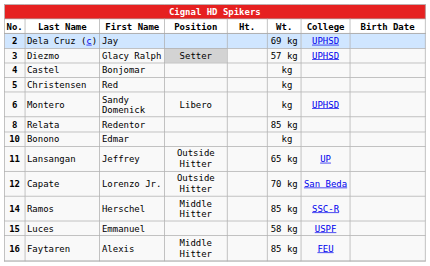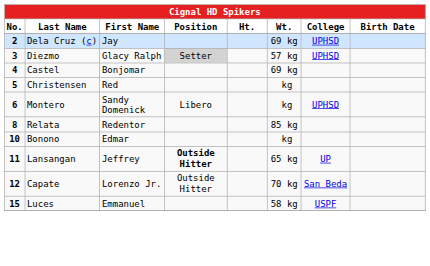 <table class="wikitable"  style="text-align:center;" width: 100%;">
 <tr>
 <th colspan="8" style= "background: #E62020; color: White; text-align: center"><strong>Cignal HD Spikers</strong></th>
 </tr>
 <tr>
 <th width=3px style="background: White; color: Black; text-align: center"><strong>No.</strong></th>
 <th width=130px style="background: White; color: Black">Last Name</th>
 <th width=130px style="background: White; color: Black">First Name</th>
 <th width=120px style="background: White; color: Black">Position</th>
 <th width=100px style="background: White; color: Black">Ht.</th>
 <th width=50px style="background: White; color: Black">Wt.</th>
 <th width=80px style="background: White; color: Black">College</th>
 <th width=210px style="background: White; color: Black">Birth Date</th>
 </tr>
 <tr>
 </tr>
 <tr bgcolor=#D0E6FF>
 <td><strong>2</strong></td>
 <td style="text-align: left">Dela Cruz (<a href='#'>c</a>)</td>
 <td style="text-align: left">Jay</td>
 <td></td>
 <td></td>
 <td>69 kg</td>
 <td><a href='#'>UPHSD</a></td>
 <td></td>
 </tr>
 <tr>
 <td><strong>3</strong></td>
 <td style="text-align: left">Diezmo</td>
 <td style="text-align: left">Glacy Ralph</td>
 <td style="background: lightgrey;">Setter</td>
 <td></td>
 <td>57 kg</td>
 <td><a href='#'>UPHSD</a></td>
 <td></td>
 </tr>
 <tr>
 <td><strong>4</strong></td>
 <td style="text-align: left">Castel</td>
 <td style="text-align: left">Bonjomar</td>
 <td></td>
 <td></td>
-<td> kg</td>
+<td>69 kg</td>
 <td></td>
 <td></td>
 </tr>
 <tr>
 <td><strong>5</strong></td>
 <td style="text-align: left">Christensen</td>
 <td style="text-align: left">Red</td>
 <td></td>
 <td></td>
 <td> kg</td>
 <td></td>
 <td></td>
 </tr>
 <tr>
 <td><strong>6</strong></td>
 <td style="text-align: left">Montero</td>
 <td style="text-align: left">Sandy Domenick</td>
 <td>Libero</td>
 <td></td>
 <td> kg</td>
 <td><a href='#'>UPHSD</a></td>
 <td></td>
 </tr>
 <tr>
 <td><strong>8</strong></td>
 <td style="text-align: left">Relata</td>
 <td style="text-align: left">Redentor</td>
 <td></td>
 <td></td>
 <td>85 kg</td>
 <td></td>
 <td></td>
 </tr>
 <tr>
 <td><strong>10</strong></td>
 <td style="text-align: left">Bonono</td>
 <td style="text-align: left">Edmar</td>
 <td></td>
 <td></td>
 <td> kg</td>
 <td></td>
 <td></td>
 </tr>
 <tr>
 <td><strong>11</strong></td>
 <td style="text-align: left">Lansangan</td>
 <td style="text-align: left">Jeffrey</td>
-<td>Outside Hitter</td>
+<td><strong>Outside Hitter</strong></td>
 <td></td>
 <td>65 kg</td>
 <td><a href='#'>UP</a></td>
 <td></td>
 </tr>
 <tr>
 <td><strong>12</strong></td>
 <td style="text-align: left">Capate</td>
 <td style="text-align: left">Lorenzo Jr.</td>
 <td>Outside Hitter</td>
 <td></td>
 <td>70 kg</td>
 <td><a href='#'>San Beda</a></td>
 <td></td>
 </tr>
 <tr>
-<td><strong>14</strong></td>
-<td style="text-align: left">Ramos</td>
-<td style="text-align: left">Herschel</td>
-<td>Middle Hitter</td>
-<td></td>
-<td>85 kg</td>
-<td><a href='#'>SSC-R</a></td>
-<td></td>
-</tr>
-<tr>
 <td><strong>15</strong></td>
 <td style="text-align: left">Luces</td>
 <td style="text-align: left">Emmanuel</td>
 <td></td>
 <td></td>
 <td>58 kg</td>
 <td><a href='#'>USPF</a></td>
 <td></td>
 </tr>
 <tr>
-<td><strong>16</strong></td>
-<td style="text-align: left">Faytaren</td>
-<td style="text-align: left">Alexis</td>
-<td>Middle Hitter</td>
-<td></td>
-<td>85 kg</td>
-<td><a href='#'>FEU</a></td>
-<td></td>
-</tr>
-<tr>
 </tr>
 </table>
